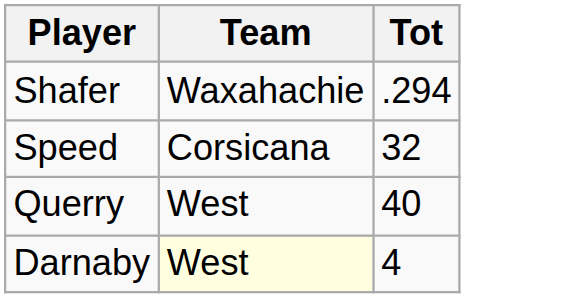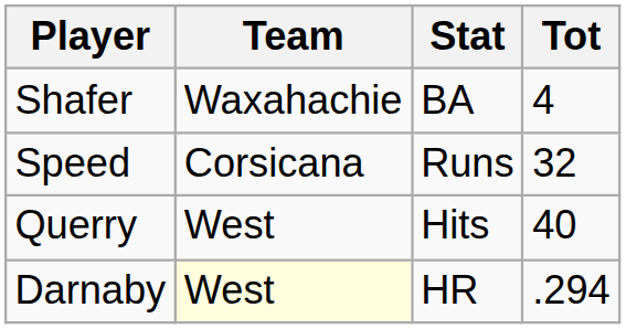 <table class="wikitable">
 <tr>
 <th>Player</th>
 <th>Team</th>
+<th>Stat</th>
 <th>Tot</th>
 </tr>
 <tr>
 <td>Shafer</td>
 <td>Waxahachie</td>
-<td>.294</td>
+<td>BA</td>
+<td>4</td>
 </tr>
 <tr>
 <td>Speed</td>
 <td>Corsicana</td>
+<td>Runs</td>
 <td>32</td>
 </tr>
 <tr>
 <td>Querry</td>
 <td>West</td>
+<td>Hits</td>
 <td>40</td>
 </tr>
 <tr>
 <td>Darnaby</td>
 <td style="background: lightyellow;">West</td>
-<td>4</td>
+<td>HR</td>
+<td>.294</td>
 </tr>
 </table>
